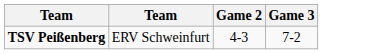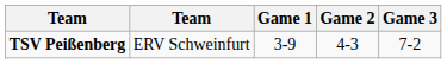 <table class="wikitable">
 <tr>
 <th>Team</th>
 <th>Team</th>
+<th>Game 1</th>
 <th>Game 2</th>
 <th>Game 3</th>
 </tr>
 <tr>
 <td><strong>TSV Peißenberg</strong></td>
 <td>ERV Schweinfurt</td>
+<td align="center">3-9</td>
 <td align="center">4-3</td>
 <td align="center">7-2</td>
 </tr>
 </table>
